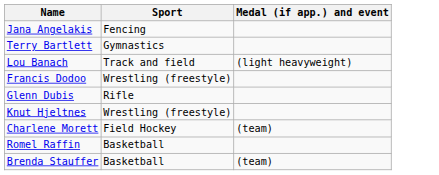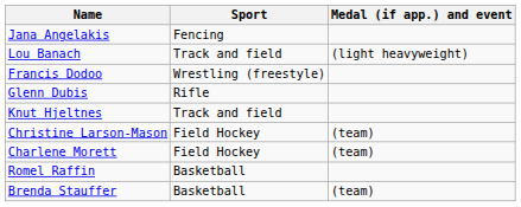 <table class="wikitable">
 <tr>
 <th>Name</th>
 <th>Sport</th>
 <th>Medal (if app.) and event</th>
 </tr>
 <tr>
 <td> <a href='#'>Jana Angelakis</a></td>
 <td>Fencing</td>
-<td></td>
-</tr>
-<tr>
-<td> <a href='#'>Terry Bartlett</a></td>
-<td>Gymnastics</td>
 <td></td>
 </tr>
 <tr>
 <td> <a href='#'>Lou Banach</a></td>
 <td>Track and field</td>
 <td> (light heavyweight)</td>
 </tr>
 <tr>
 <td> <a href='#'>Francis Dodoo</a></td>
 <td>Wrestling (freestyle)</td>
 <td></td>
 </tr>
 <tr>
 <td> <a href='#'>Glenn Dubis</a></td>
 <td>Rifle</td>
 <td></td>
 </tr>
 <tr>
 <td> <a href='#'>Knut Hjeltnes</a></td>
-<td>Wrestling (freestyle)</td>
+<td>Track and field</td>
 <td></td>
+</tr>
+<tr>
+<td> <a href='#'>Christine Larson-Mason</a></td>
+<td>Field Hockey</td>
+<td> (team)</td>
 </tr>
 <tr>
 <td> <a href='#'>Charlene Morett</a></td>
 <td>Field Hockey</td>
 <td> (team)</td>
 </tr>
 <tr>
 <td> <a href='#'>Romel Raffin</a></td>
 <td>Basketball</td>
 <td></td>
 </tr>
 <tr>
 <td> <a href='#'>Brenda Stauffer</a></td>
 <td>Basketball</td>
 <td> (team)</td>
 </tr>
 </table>
